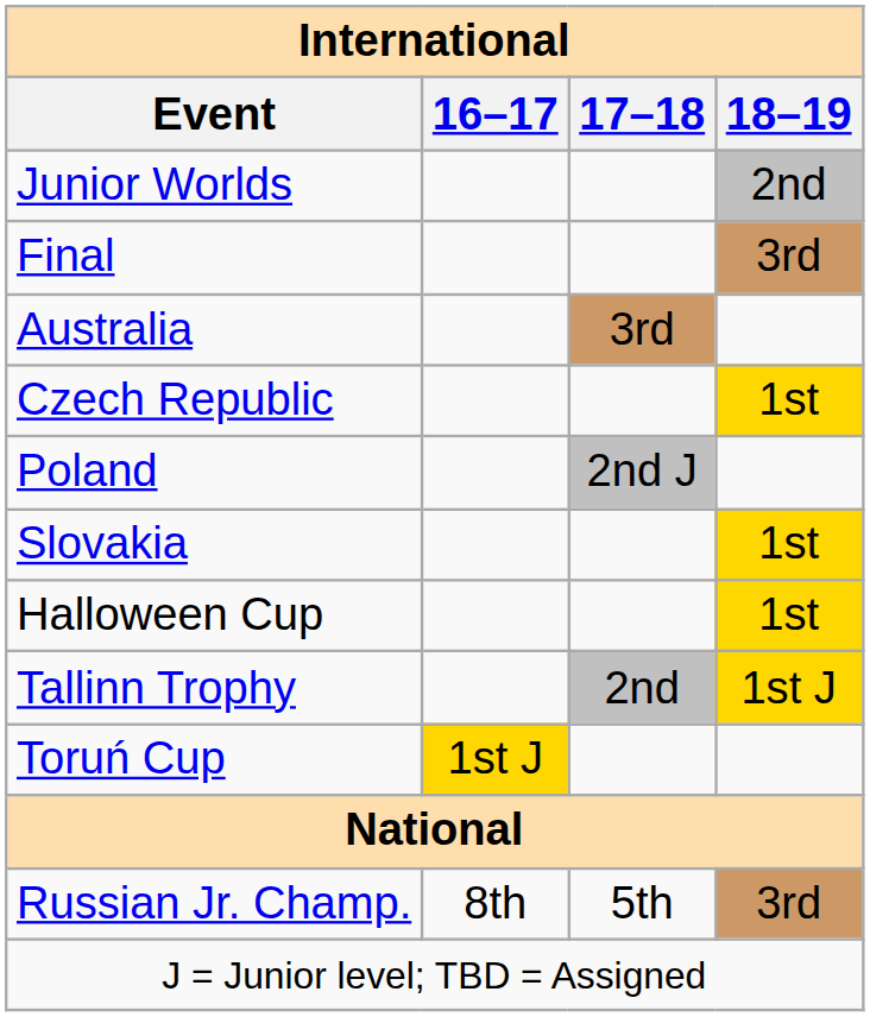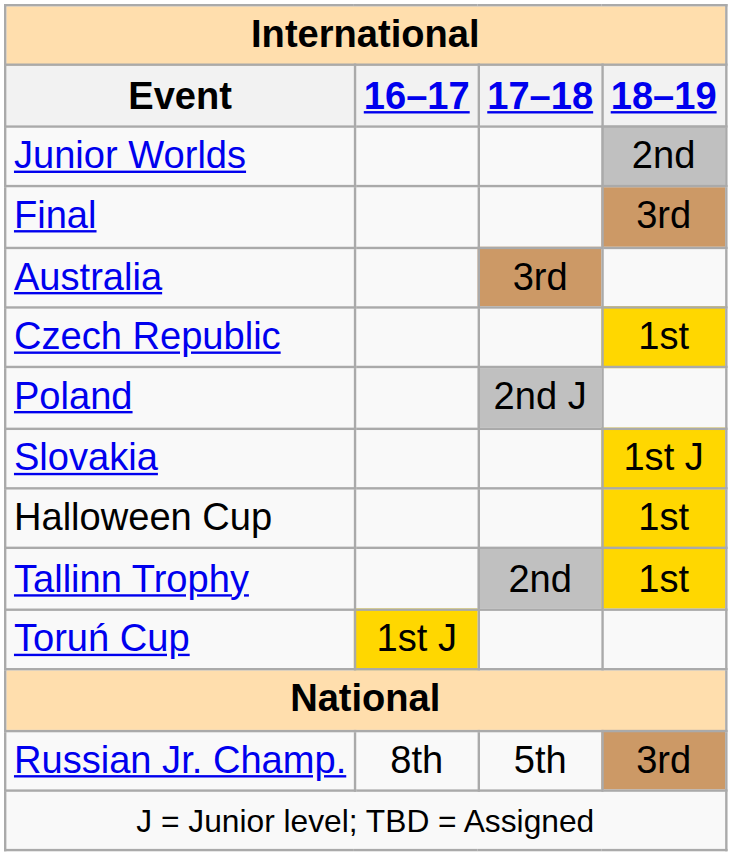 <table class="wikitable" style="text-align:center">
 <tr>
 <th style="background-color: #ffdead; " colspan=4 align=center>International</th>
 </tr>
 <tr>
 <th>Event</th>
 <th><a href='#'>16–17</a></th>
 <th><a href='#'>17–18</a></th>
 <th><a href='#'>18–19</a></th>
 </tr>
 <tr>
 <td align=left><a href='#'>Junior Worlds</a></td>
 <td></td>
 <td></td>
 <td bgcolor=silver>2nd</td>
 </tr>
 <tr>
 <td align=left> <a href='#'>Final</a></td>
 <td></td>
 <td></td>
 <td bgcolor="#cc9966">3rd</td>
 </tr>
 <tr>
 <td align=left> <a href='#'>Australia</a></td>
 <td></td>
 <td bgcolor="#cc9966">3rd</td>
 <td></td>
 </tr>
 <tr>
 <td align=left> <a href='#'>Czech Republic</a></td>
 <td></td>
 <td></td>
 <td bgcolor=gold>1st</td>
 </tr>
 <tr>
 <td align=left> <a href='#'>Poland</a></td>
 <td></td>
 <td bgcolor=silver>2nd J</td>
 <td></td>
 </tr>
 <tr>
 <td align=left> <a href='#'>Slovakia</a></td>
 <td></td>
 <td></td>
-<td bgcolor=gold>1st</td>
+<td bgcolor=gold>1st J</td>
 </tr>
 <tr>
 <td align=left>Halloween Cup</td>
 <td></td>
 <td></td>
 <td bgcolor=gold>1st</td>
 </tr>
 <tr>
 <td align=left><a href='#'>Tallinn Trophy</a></td>
 <td></td>
 <td bgcolor=silver>2nd</td>
-<td bgcolor=gold>1st J</td>
+<td bgcolor=gold>1st</td>
 </tr>
 <tr>
 <td align=left><a href='#'>Toruń Cup</a></td>
 <td bgcolor=gold>1st J</td>
 <td></td>
 <td></td>
 </tr>
 <tr>
 <th style="background-color: #ffdead; " colspan=6 align=center>National</th>
 </tr>
 <tr>
 <td align=left><a href='#'>Russian Jr. Champ.</a></td>
 <td>8th</td>
 <td>5th</td>
 <td bgcolor="#cc9966">3rd</td>
 </tr>
 <tr>
 <td colspan=6 align=center><small> J = Junior level; TBD = Assigned </small></td>
 </tr>
 </table>
